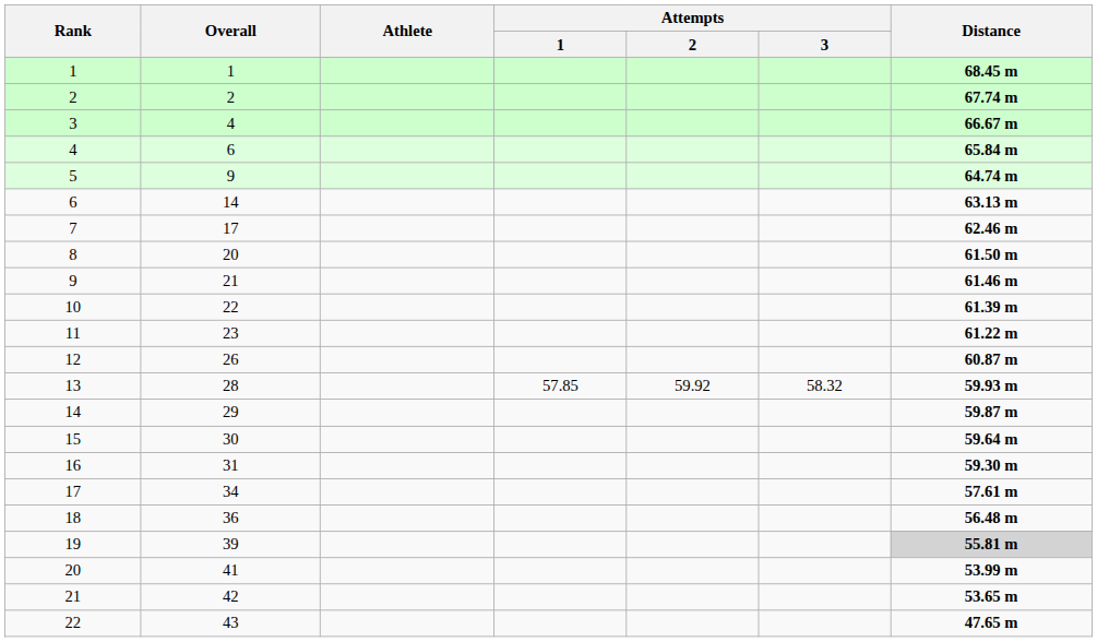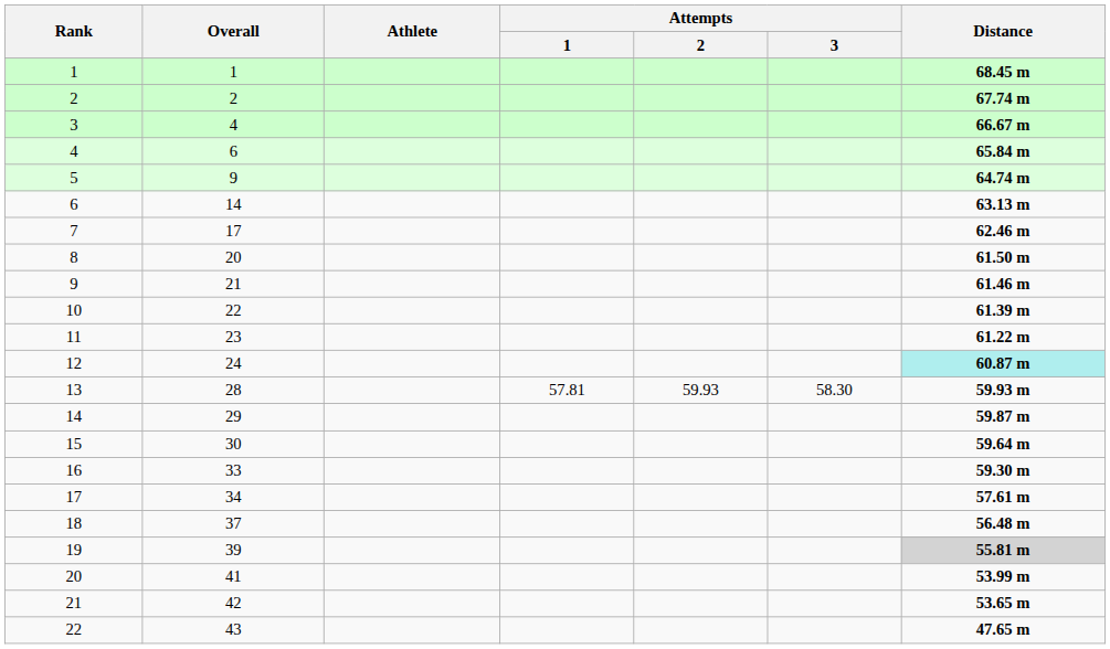 <table class="wikitable" style=" text-align:center; font-size:110%;" width="95%">
 <tr>
 <th rowspan="2">Rank</th>
 <th rowspan="2">Overall</th>
 <th rowspan="2">Athlete</th>
 <th colspan="3">Attempts</th>
 <th rowspan="2">Distance</th>
 </tr>
 <tr>
 <th>1</th>
 <th>2</th>
 <th>3</th>
 </tr>
 <tr style="background:#ccffcc;">
 <td>1</td>
 <td>1</td>
 <td align=left></td>
 <td></td>
 <td></td>
 <td></td>
 <td><strong>68.45 m</strong></td>
 </tr>
 <tr style="background:#ccffcc;">
 <td>2</td>
 <td>2</td>
 <td align=left></td>
 <td></td>
 <td></td>
 <td></td>
 <td><strong>67.74 m</strong></td>
 </tr>
 <tr style="background:#ccffcc;">
 <td>3</td>
 <td>4</td>
 <td align=left></td>
 <td></td>
 <td></td>
 <td></td>
 <td><strong>66.67 m</strong></td>
 </tr>
 <tr style="background:#ddffdd;">
 <td>4</td>
 <td>6</td>
 <td align=left></td>
 <td></td>
 <td></td>
 <td></td>
 <td><strong>65.84 m</strong></td>
 </tr>
 <tr style="background:#ddffdd;">
 <td>5</td>
 <td>9</td>
 <td align=left></td>
 <td></td>
 <td></td>
 <td></td>
 <td><strong>64.74 m</strong></td>
 </tr>
 <tr>
 <td>6</td>
 <td>14</td>
 <td align=left></td>
 <td></td>
 <td></td>
 <td></td>
 <td><strong>63.13 m</strong></td>
 </tr>
 <tr>
 <td>7</td>
 <td>17</td>
 <td align=left></td>
 <td></td>
 <td></td>
 <td></td>
 <td><strong>62.46 m</strong></td>
 </tr>
 <tr>
 <td>8</td>
 <td>20</td>
 <td align=left></td>
 <td></td>
 <td></td>
 <td></td>
 <td><strong>61.50 m</strong></td>
 </tr>
 <tr>
 <td>9</td>
 <td>21</td>
 <td align=left></td>
 <td></td>
 <td></td>
 <td></td>
 <td><strong>61.46 m</strong></td>
 </tr>
 <tr>
 <td>10</td>
 <td>22</td>
 <td align=left></td>
 <td></td>
 <td></td>
 <td></td>
 <td><strong>61.39 m</strong></td>
 </tr>
 <tr>
 <td>11</td>
 <td>23</td>
 <td align=left></td>
 <td></td>
 <td></td>
 <td></td>
 <td><strong>61.22 m</strong></td>
 </tr>
 <tr>
 <td>12</td>
-<td>26</td>
+<td>24</td>
 <td align=left></td>
 <td></td>
 <td></td>
 <td></td>
-<td><strong>60.87 m</strong></td>
+<td style="background: paleturquoise;"><strong>60.87 m</strong></td>
 </tr>
 <tr>
 <td>13</td>
 <td>28</td>
 <td align=left></td>
-<td>57.85</td>
-<td>59.92</td>
-<td>58.32</td>
+<td>57.81</td>
+<td>59.93</td>
+<td>58.30</td>
 <td><strong>59.93 m</strong></td>
 </tr>
 <tr>
 <td>14</td>
 <td>29</td>
 <td align=left></td>
 <td></td>
 <td></td>
 <td></td>
 <td><strong>59.87 m</strong></td>
 </tr>
 <tr>
 <td>15</td>
 <td>30</td>
 <td align=left></td>
 <td></td>
 <td></td>
 <td></td>
 <td><strong>59.64 m</strong></td>
 </tr>
 <tr>
 <td>16</td>
-<td>31</td>
+<td>33</td>
 <td align=left></td>
 <td></td>
 <td></td>
 <td></td>
 <td><strong>59.30 m</strong></td>
 </tr>
 <tr>
 <td>17</td>
 <td>34</td>
 <td align=left></td>
 <td></td>
 <td></td>
 <td></td>
 <td><strong>57.61 m</strong></td>
 </tr>
 <tr>
 <td>18</td>
-<td>36</td>
+<td>37</td>
 <td align=left></td>
 <td></td>
 <td></td>
 <td></td>
 <td><strong>56.48 m</strong></td>
 </tr>
 <tr>
 <td>19</td>
 <td>39</td>
 <td align=left></td>
 <td></td>
 <td></td>
 <td></td>
 <td style="background: lightgrey;"><strong>55.81 m</strong></td>
 </tr>
 <tr>
 <td>20</td>
 <td>41</td>
 <td align=left></td>
 <td></td>
 <td></td>
 <td></td>
 <td><strong>53.99 m </strong></td>
 </tr>
 <tr>
 <td>21</td>
 <td>42</td>
 <td align=left></td>
 <td></td>
 <td></td>
 <td></td>
 <td><strong>53.65 m</strong></td>
 </tr>
 <tr>
 <td>22</td>
 <td>43</td>
 <td align=left></td>
 <td></td>
 <td></td>
 <td></td>
 <td><strong>47.65 m</strong></td>
 </tr>
 </table>
